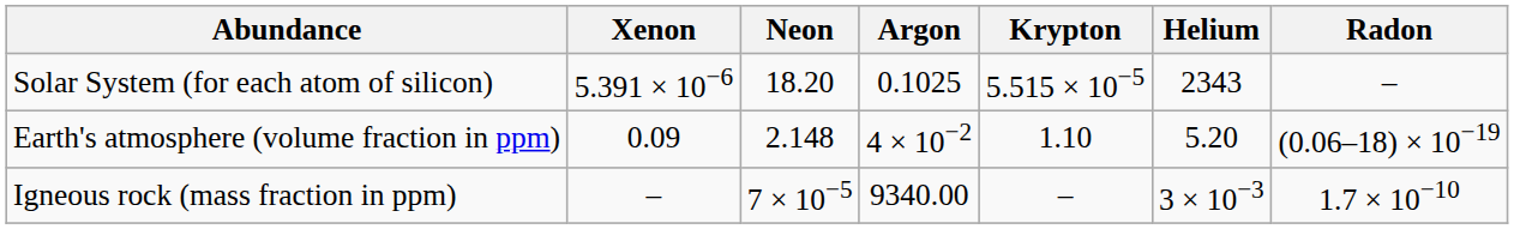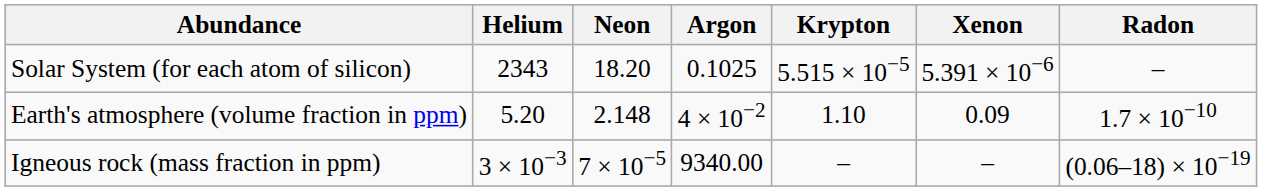 <table class="wikitable" style="text-align: center; margin-left: auto; margin-right: auto; border: none;">
 <tr>
 <th>Abundance</th>
-<th>Xenon</th>
+<th>Helium</th>
 <th>Neon</th>
 <th>Argon</th>
 <th>Krypton</th>
-<th>Helium</th>
+<th>Xenon</th>
 <th>Radon</th>
 </tr>
 <tr>
 <td align="left">Solar System (for each atom of silicon)</td>
-<td>5.391 × 10<sup>−6</sup></td>
+<td>2343</td>
 <td>18.20</td>
 <td>0.1025</td>
 <td>5.515 × 10<sup>−5</sup></td>
-<td>2343</td>
+<td>5.391 × 10<sup>−6</sup></td>
 <td>–</td>
 </tr>
 <tr>
 <td align="left">Earth's atmosphere (volume fraction in <a href='#'>ppm</a>)</td>
-<td>0.09</td>
+<td>5.20</td>
 <td>2.148</td>
 <td>4 × 10<sup>−2</sup></td>
 <td>1.10</td>
-<td>5.20</td>
-<td>(0.06–18) × 10<sup>−19</sup></td>
+<td>0.09</td>
+<td>1.7 × 10<sup>−10</sup></td>
 </tr>
 <tr>
 <td align="left">Igneous rock (mass fraction in ppm)</td>
-<td>–</td>
+<td>3 × 10<sup>−3</sup></td>
 <td>7 × 10<sup>−5</sup></td>
 <td>9340.00</td>
 <td>–</td>
-<td>3 × 10<sup>−3</sup></td>
-<td>1.7 × 10<sup>−10</sup></td>
+<td>–</td>
+<td>(0.06–18) × 10<sup>−19</sup></td>
 </tr>
 </table>
